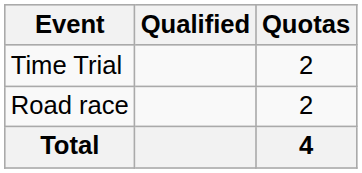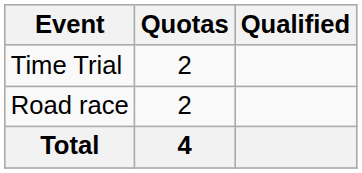 <table class="wikitable">
 <tr>
 <th>Event</th>
+<th>Quotas</th>
 <th>Qualified</th>
-<th>Quotas</th>
 </tr>
 <tr>
 <td>Time Trial</td>
+<td style="text-align:center;">2</td>
 <td><br></td>
-<td style="text-align:center;">2</td>
 </tr>
 <tr>
 <td>Road race</td>
+<td style="text-align:center;">2</td>
 <td><br></td>
-<td style="text-align:center;">2</td>
 </tr>
 <tr>
 <th>Total</th>
+<th>4</th>
 <th></th>
-<th>4</th>
 </tr>
 </table>
